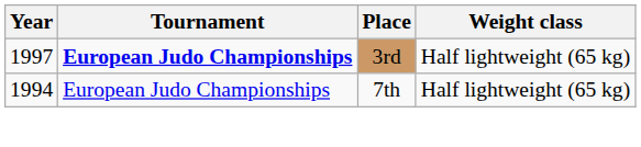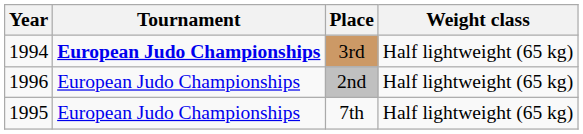 <table class=wikitable>
 <tr>
 <th>Year</th>
 <th>Tournament</th>
 <th>Place</th>
 <th>Weight class</th>
 </tr>
 <tr>
-<td>1997</td>
+<td>1994</td>
 <td><strong><a href='#'>European Judo Championships</a></strong></td>
 <td bgcolor="cc9966" align="center">3rd</td>
 <td>Half lightweight (65 kg)</td>
 </tr>
 <tr>
-<td>1994</td>
+<td>1996</td>
+<td><a href='#'>European Judo Championships</a></td>
+<td bgcolor="silver" align="center">2nd</td>
+<td>Half lightweight (65 kg)</td>
+</tr>
+<tr>
+<td>1995</td>
 <td><a href='#'>European Judo Championships</a></td>
 <td align="center">7th</td>
 <td>Half lightweight (65 kg)</td>
 </tr>
 </table>
